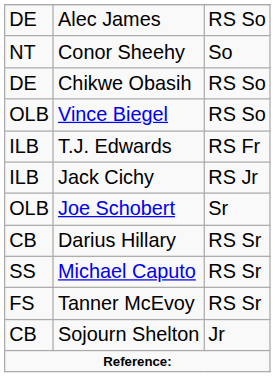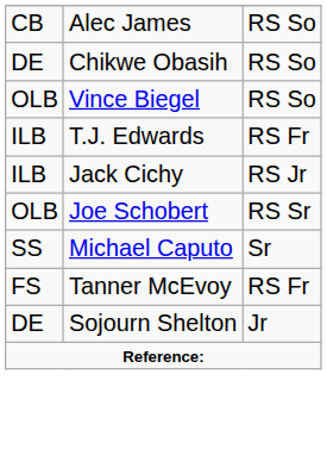 <table class="wikitable">
 <tr>
 </tr>
 <tr>
-<td>DE</td>
+<td>CB</td>
 <td>Alec James</td>
 <td>RS So</td>
-</tr>
-<tr>
-<td>NT</td>
-<td>Conor Sheehy</td>
-<td>So</td>
 </tr>
 <tr>
 <td>DE</td>
 <td>Chikwe Obasih</td>
 <td>RS So</td>
 </tr>
 <tr>
 <td>OLB</td>
 <td><a href='#'>Vince Biegel</a></td>
 <td>RS So</td>
 </tr>
 <tr>
 <td>ILB</td>
 <td>T.J. Edwards</td>
 <td>RS Fr</td>
 </tr>
 <tr>
 <td>ILB</td>
 <td>Jack Cichy</td>
 <td>RS Jr</td>
 </tr>
 <tr>
 <td>OLB</td>
 <td><a href='#'>Joe Schobert</a></td>
-<td>Sr</td>
-</tr>
-<tr>
-<td>CB</td>
-<td>Darius Hillary</td>
 <td>RS Sr</td>
 </tr>
 <tr>
 <td>SS</td>
 <td><a href='#'>Michael Caputo</a></td>
-<td>RS Sr</td>
+<td>Sr</td>
 </tr>
 <tr>
 <td>FS</td>
 <td>Tanner McEvoy</td>
-<td>RS Sr</td>
+<td>RS Fr</td>
 </tr>
 <tr>
-<td>CB</td>
+<td>DE</td>
 <td>Sojourn Shelton</td>
 <td>Jr</td>
 </tr>
 <tr>
 <td colspan="3"  style="font-size:8pt; text-align:center;"><strong>Reference:</strong></td>
 </tr>
 </table>
